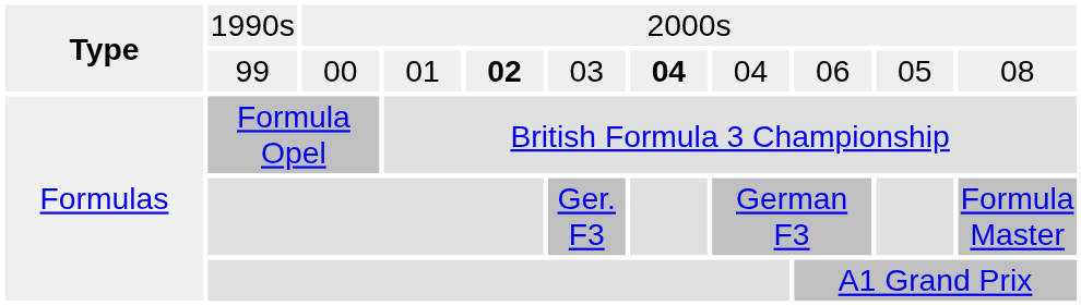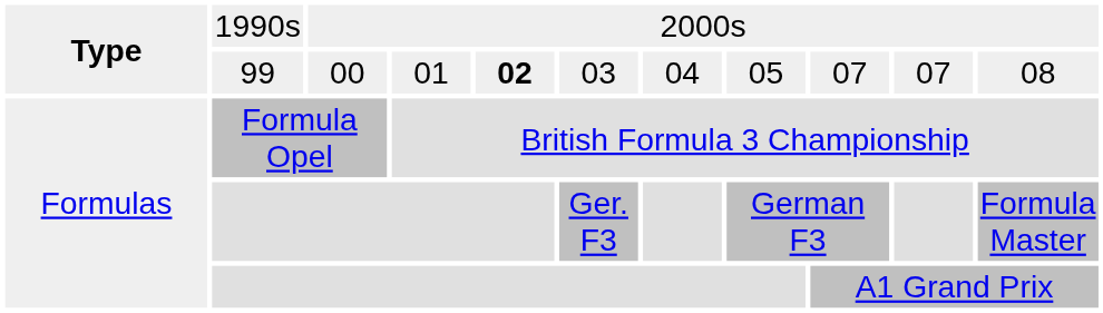 <table style="margin: 0.5em auto; clear: both; font-size:80%;" class="toccolours">
 <tr>
 <td align=center rowspan=2 width=80 style="background:#EFEFEF;"><strong>Type</strong></td>
 <td align=center colspan=1 style="background:#EFEFEF;">1990s</td>
 <td align=center colspan=9 style="background:#EFEFEF;">2000s</td>
 </tr>
 <tr align=center style="background:#EFEFEF;">
 <td width=30>99</td>
 <td width=30>00</td>
 <td width=30>01</td>
 <td width=30><strong>02</strong></td>
 <td width=30>03</td>
-<td width=30><strong>04</strong></td>
 <td width=30>04</td>
-<td width=30>06</td>
 <td width=30>05</td>
+<td width=30>07</td>
+<td width=30>07</td>
 <td width=30>08</td>
 </tr>
 <tr align=center>
 <td style="background:#EFEFEF;" rowspan=3><a href='#'>Formulas</a></td>
 <td colspan= 2 style="background:#C0C0C0;"><a href='#'>Formula Opel</a></td>
 <td colspan= 8 style="background:#E0E0E0;"><a href='#'>British Formula 3 Championship</a></td>
 </tr>
 <tr align=center>
 <td colspan= 4 style="background:#E0E0E0;"></td>
 <td colspan= 1 style="background:#C0C0C0;"><a href='#'>Ger. F3</a></td>
 <td colspan= 1 style="background:#E0E0E0;"></td>
 <td colspan= 2 style="background:#C0C0C0;"><a href='#'>German F3</a></td>
 <td colspan= 1 style="background:#E0E0E0;"></td>
 <td colspan= 1 style="background:#C0C0C0;"><a href='#'>Formula Master</a></td>
 </tr>
 <tr align=center>
 <td colspan= 7 style="background:#E0E0E0;"></td>
 <td colspan= 3 style="background:#C0C0C0;"><a href='#'>A1 Grand Prix</a></td>
 </tr>
 </table>
